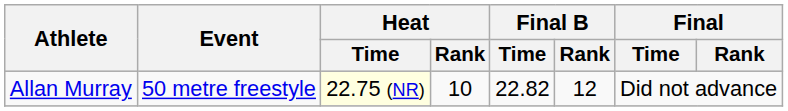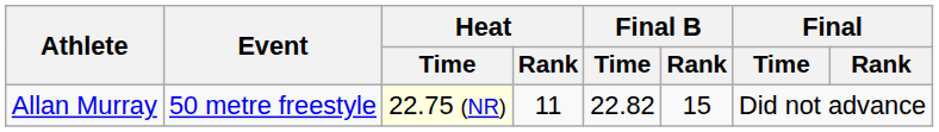 <table class=wikitable style="font-size:90%">
 <tr>
 <th rowspan="2">Athlete</th>
 <th rowspan="2">Event</th>
 <th colspan="2">Heat</th>
 <th colspan="2">Final B</th>
 <th colspan="2">Final</th>
 </tr>
 <tr style="font-size:95%">
 <th>Time</th>
 <th>Rank</th>
 <th>Time</th>
 <th>Rank</th>
 <th>Time</th>
 <th>Rank</th>
 </tr>
 <tr align=center>
 <td style="text-align:left;" rowspan="2"><a href='#'>Allan Murray</a></td>
 <td align=left><a href='#'>50 metre freestyle</a></td>
 <td align=center style="background: lightyellow;">22.75 <small>(<a href='#'>NR</a>)</small></td>
-<td align=center>10</td>
+<td align=center>11</td>
 <td align=center>22.82</td>
-<td align=center>12</td>
+<td align=center>15</td>
 <td colspan="2" style="text-align:center;">Did not advance</td>
 </tr>
 </table>
